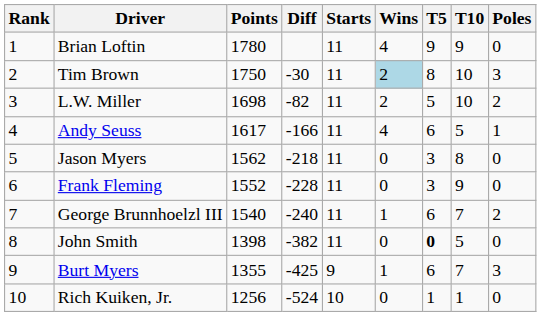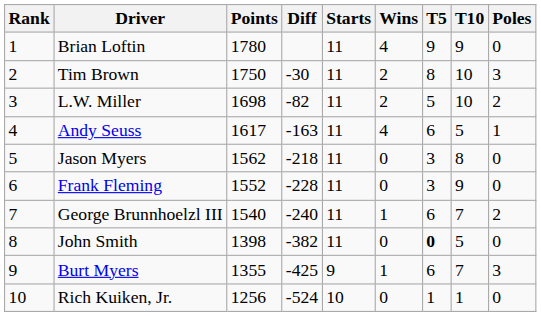 <table class="wikitable">
 <tr>
 <th>Rank</th>
 <th>Driver</th>
 <th>Points</th>
 <th>Diff</th>
 <th>Starts</th>
 <th>Wins</th>
 <th>T5</th>
 <th>T10</th>
 <th>Poles</th>
 </tr>
 <tr>
 <td>1</td>
 <td>Brian Loftin</td>
 <td>1780</td>
 <td></td>
 <td>11</td>
 <td>4</td>
 <td>9</td>
 <td>9</td>
 <td>0</td>
 </tr>
 <tr>
 <td>2</td>
 <td>Tim Brown</td>
 <td>1750</td>
 <td>-30</td>
 <td>11</td>
-<td style="background: lightblue;">2</td>
+<td>2</td>
 <td>8</td>
 <td>10</td>
 <td>3</td>
 </tr>
 <tr>
 <td>3</td>
 <td>L.W. Miller</td>
 <td>1698</td>
 <td>-82</td>
 <td>11</td>
 <td>2</td>
 <td>5</td>
 <td>10</td>
 <td>2</td>
 </tr>
 <tr>
 <td>4</td>
 <td><a href='#'>Andy Seuss</a></td>
 <td>1617</td>
-<td>-166</td>
+<td>-163</td>
 <td>11</td>
 <td>4</td>
 <td>6</td>
 <td>5</td>
 <td>1</td>
 </tr>
 <tr>
 <td>5</td>
 <td>Jason Myers</td>
 <td>1562</td>
 <td>-218</td>
 <td>11</td>
 <td>0</td>
 <td>3</td>
 <td>8</td>
 <td>0</td>
 </tr>
 <tr>
 <td>6</td>
 <td><a href='#'>Frank Fleming</a></td>
 <td>1552</td>
 <td>-228</td>
 <td>11</td>
 <td>0</td>
 <td>3</td>
 <td>9</td>
 <td>0</td>
 </tr>
 <tr>
 <td>7</td>
 <td>George Brunnhoelzl III</td>
 <td>1540</td>
 <td>-240</td>
 <td>11</td>
 <td>1</td>
 <td>6</td>
 <td>7</td>
 <td>2</td>
 </tr>
 <tr>
 <td>8</td>
 <td>John Smith</td>
 <td>1398</td>
 <td>-382</td>
 <td>11</td>
 <td>0</td>
 <td><strong>0</strong></td>
 <td>5</td>
 <td>0</td>
 </tr>
 <tr>
 <td>9</td>
 <td><a href='#'>Burt Myers</a></td>
 <td>1355</td>
 <td>-425</td>
 <td>9</td>
 <td>1</td>
 <td>6</td>
 <td>7</td>
 <td>3</td>
 </tr>
 <tr>
 <td>10</td>
 <td>Rich Kuiken, Jr.</td>
 <td>1256</td>
 <td>-524</td>
 <td>10</td>
 <td>0</td>
 <td>1</td>
 <td>1</td>
 <td>0</td>
 </tr>
 </table>
